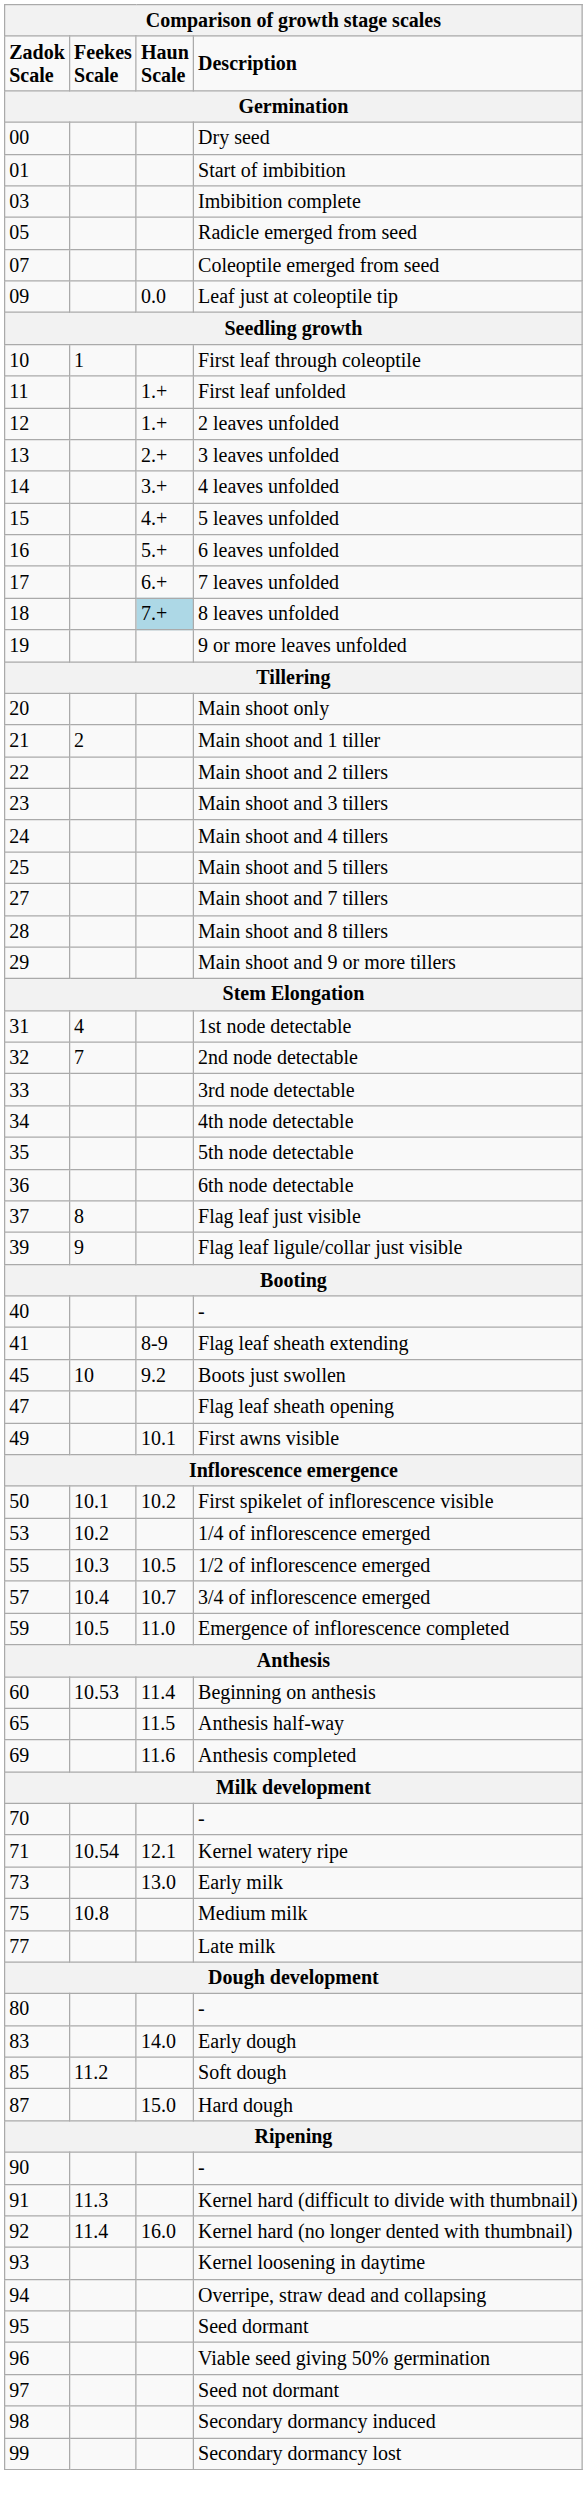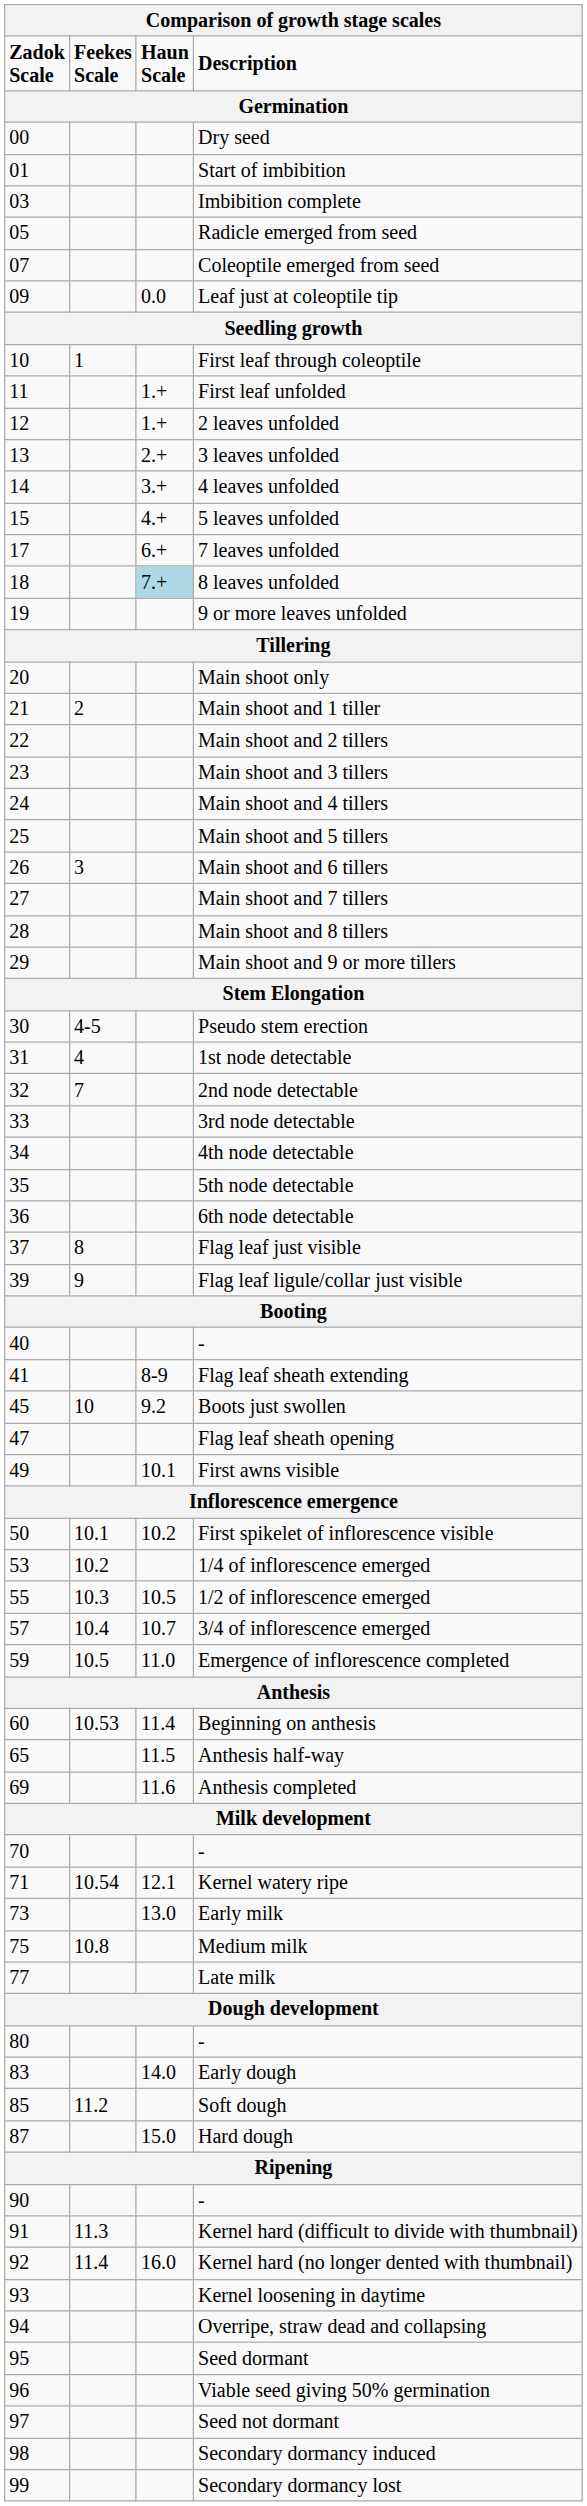 <table class="wikitable">
 <tr>
 <th colspan=4><strong>Comparison of growth stage scales</strong><br></th>
 </tr>
 <tr>
 <td><strong>Zadok<br>Scale</strong></td>
 <td><strong>Feekes<br>Scale</strong></td>
 <td><strong>Haun<br>Scale</strong></td>
 <td><strong>Description</strong></td>
 </tr>
 <tr>
 <th colspan=4>Germination</th>
 </tr>
 <tr>
 <td>00</td>
 <td></td>
 <td></td>
 <td>Dry seed</td>
 </tr>
 <tr>
 <td>01</td>
 <td></td>
 <td></td>
 <td>Start of imbibition</td>
 </tr>
 <tr>
 <td>03</td>
 <td></td>
 <td></td>
 <td>Imbibition complete</td>
 </tr>
 <tr>
 <td>05</td>
 <td></td>
 <td></td>
 <td>Radicle emerged from seed</td>
 </tr>
 <tr>
 <td>07</td>
 <td></td>
 <td></td>
 <td>Coleoptile emerged from seed</td>
 </tr>
 <tr>
 <td>09</td>
 <td></td>
 <td>0.0</td>
 <td>Leaf just at coleoptile tip</td>
 </tr>
 <tr>
 <th colspan=4>Seedling growth</th>
 </tr>
 <tr>
 <td>10</td>
 <td>1</td>
 <td></td>
 <td>First leaf through coleoptile</td>
 </tr>
 <tr>
 <td>11</td>
 <td></td>
 <td>1.+</td>
 <td>First leaf unfolded</td>
 </tr>
 <tr>
 <td>12</td>
 <td></td>
 <td>1.+</td>
 <td>2 leaves unfolded</td>
 </tr>
 <tr>
 <td>13</td>
 <td></td>
 <td>2.+</td>
 <td>3 leaves unfolded</td>
 </tr>
 <tr>
 <td>14</td>
 <td></td>
 <td>3.+</td>
 <td>4 leaves unfolded</td>
 </tr>
 <tr>
 <td>15</td>
 <td></td>
 <td>4.+</td>
 <td>5 leaves unfolded</td>
 </tr>
 <tr>
-<td>16</td>
-<td></td>
-<td>5.+</td>
-<td>6 leaves unfolded</td>
-</tr>
-<tr>
 <td>17</td>
 <td></td>
 <td>6.+</td>
 <td>7 leaves unfolded</td>
 </tr>
 <tr>
 <td>18</td>
 <td></td>
 <td style="background: lightblue;">7.+</td>
 <td>8 leaves unfolded</td>
 </tr>
 <tr>
 <td>19</td>
 <td></td>
 <td></td>
 <td>9 or more leaves unfolded</td>
 </tr>
 <tr>
 <th colspan=4>Tillering</th>
 </tr>
 <tr>
 <td>20</td>
 <td></td>
 <td></td>
 <td>Main shoot only</td>
 </tr>
 <tr>
 <td>21</td>
 <td>2</td>
 <td></td>
 <td>Main shoot and 1 tiller</td>
 </tr>
 <tr>
 <td>22</td>
 <td></td>
 <td></td>
 <td>Main shoot and 2 tillers</td>
 </tr>
 <tr>
 <td>23</td>
 <td></td>
 <td></td>
 <td>Main shoot and 3 tillers</td>
 </tr>
 <tr>
 <td>24</td>
 <td></td>
 <td></td>
 <td>Main shoot and 4 tillers</td>
 </tr>
 <tr>
 <td>25</td>
 <td></td>
 <td></td>
 <td>Main shoot and 5 tillers</td>
 </tr>
 <tr>
+<td>26</td>
+<td>3</td>
+<td></td>
+<td>Main shoot and 6 tillers</td>
+</tr>
+<tr>
 <td>27</td>
 <td></td>
 <td></td>
 <td>Main shoot and 7 tillers</td>
 </tr>
 <tr>
 <td>28</td>
 <td></td>
 <td></td>
 <td>Main shoot and 8 tillers</td>
 </tr>
 <tr>
 <td>29</td>
 <td></td>
 <td></td>
 <td>Main shoot and 9 or more tillers</td>
 </tr>
 <tr>
 <th colspan=4>Stem Elongation</th>
+</tr>
+<tr>
+<td>30</td>
+<td>4-5</td>
+<td></td>
+<td>Pseudo stem erection</td>
 </tr>
 <tr>
 <td>31</td>
 <td>4</td>
 <td></td>
 <td>1st node detectable</td>
 </tr>
 <tr>
 <td>32</td>
 <td>7</td>
 <td></td>
 <td>2nd node detectable</td>
 </tr>
 <tr>
 <td>33</td>
 <td></td>
 <td></td>
 <td>3rd node detectable</td>
 </tr>
 <tr>
 <td>34</td>
 <td></td>
 <td></td>
 <td>4th node detectable</td>
 </tr>
 <tr>
 <td>35</td>
 <td></td>
 <td></td>
 <td>5th node detectable</td>
 </tr>
 <tr>
 <td>36</td>
 <td></td>
 <td></td>
 <td>6th node detectable</td>
 </tr>
 <tr>
 <td>37</td>
 <td>8</td>
 <td></td>
 <td>Flag leaf just visible</td>
 </tr>
 <tr>
 <td>39</td>
 <td>9</td>
 <td></td>
 <td>Flag leaf ligule/collar just visible</td>
 </tr>
 <tr>
 <th colspan=4>Booting</th>
 </tr>
 <tr>
 <td>40</td>
 <td></td>
 <td></td>
 <td>-</td>
 </tr>
 <tr>
 <td>41</td>
 <td></td>
 <td>8-9</td>
 <td>Flag leaf sheath extending</td>
 </tr>
 <tr>
 <td>45</td>
 <td>10</td>
 <td>9.2</td>
 <td>Boots just swollen</td>
 </tr>
 <tr>
 <td>47</td>
 <td></td>
 <td></td>
 <td>Flag leaf sheath opening</td>
 </tr>
 <tr>
 <td>49</td>
 <td></td>
 <td>10.1</td>
 <td>First awns visible</td>
 </tr>
 <tr>
 <th colspan=4>Inflorescence emergence</th>
 </tr>
 <tr>
 <td>50</td>
 <td>10.1</td>
 <td>10.2</td>
 <td>First spikelet of inflorescence visible</td>
 </tr>
 <tr>
 <td>53</td>
 <td>10.2</td>
 <td></td>
 <td>1/4 of inflorescence emerged</td>
 </tr>
 <tr>
 <td>55</td>
 <td>10.3</td>
 <td>10.5</td>
 <td>1/2 of inflorescence emerged</td>
 </tr>
 <tr>
 <td>57</td>
 <td>10.4</td>
 <td>10.7</td>
 <td>3/4 of inflorescence emerged</td>
 </tr>
 <tr>
 <td>59</td>
 <td>10.5</td>
 <td>11.0</td>
 <td>Emergence of inflorescence completed</td>
 </tr>
 <tr>
 <th colspan=4>Anthesis</th>
 </tr>
 <tr>
 <td>60</td>
 <td>10.53</td>
 <td>11.4</td>
 <td>Beginning on anthesis</td>
 </tr>
 <tr>
 <td>65</td>
 <td></td>
 <td>11.5</td>
 <td>Anthesis half-way</td>
 </tr>
 <tr>
 <td>69</td>
 <td></td>
 <td>11.6</td>
 <td>Anthesis completed</td>
 </tr>
 <tr>
 <th colspan=4>Milk development</th>
 </tr>
 <tr>
 <td>70</td>
 <td></td>
 <td></td>
 <td>-</td>
 </tr>
 <tr>
 <td>71</td>
 <td>10.54</td>
 <td>12.1</td>
 <td>Kernel watery ripe</td>
 </tr>
 <tr>
 <td>73</td>
 <td></td>
 <td>13.0</td>
 <td>Early milk</td>
 </tr>
 <tr>
 <td>75</td>
 <td>10.8</td>
 <td></td>
 <td>Medium milk</td>
 </tr>
 <tr>
 <td>77</td>
 <td></td>
 <td></td>
 <td>Late milk</td>
 </tr>
 <tr>
 <th colspan=4>Dough development</th>
 </tr>
 <tr>
 <td>80</td>
 <td></td>
 <td></td>
 <td>-</td>
 </tr>
 <tr>
 <td>83</td>
 <td></td>
 <td>14.0</td>
 <td>Early dough</td>
 </tr>
 <tr>
 <td>85</td>
 <td>11.2</td>
 <td></td>
 <td>Soft dough</td>
 </tr>
 <tr>
 <td>87</td>
 <td></td>
 <td>15.0</td>
 <td>Hard dough</td>
 </tr>
 <tr>
 <th colspan=4>Ripening</th>
 </tr>
 <tr>
 <td>90</td>
 <td></td>
 <td></td>
 <td>-</td>
 </tr>
 <tr>
 <td>91</td>
 <td>11.3</td>
 <td></td>
 <td>Kernel hard (difficult to divide with thumbnail)</td>
 </tr>
 <tr>
 <td>92</td>
 <td>11.4</td>
 <td>16.0</td>
 <td>Kernel hard (no longer dented with thumbnail)</td>
 </tr>
 <tr>
 <td>93</td>
 <td></td>
 <td></td>
 <td>Kernel loosening in daytime</td>
 </tr>
 <tr>
 <td>94</td>
 <td></td>
 <td></td>
 <td>Overripe, straw dead and collapsing</td>
 </tr>
 <tr>
 <td>95</td>
 <td></td>
 <td></td>
 <td>Seed dormant</td>
 </tr>
 <tr>
 <td>96</td>
 <td></td>
 <td></td>
 <td>Viable seed giving 50% germination</td>
 </tr>
 <tr>
 <td>97</td>
 <td></td>
 <td></td>
 <td>Seed not dormant</td>
 </tr>
 <tr>
 <td>98</td>
 <td></td>
 <td></td>
 <td>Secondary dormancy induced</td>
 </tr>
 <tr>
 <td>99</td>
 <td></td>
 <td></td>
 <td>Secondary dormancy lost</td>
 </tr>
 </table>
